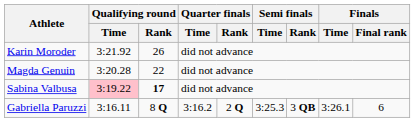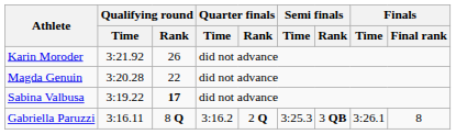 <table class="wikitable" style="font-size:90%">
 <tr>
 <th rowspan="2">Athlete</th>
 <th colspan="2">Qualifying round</th>
 <th colspan="2">Quarter finals</th>
 <th colspan="2">Semi finals</th>
 <th colspan="2">Finals</th>
 </tr>
 <tr>
 <th>Time</th>
 <th>Rank</th>
 <th>Time</th>
 <th>Rank</th>
 <th>Time</th>
 <th>Rank</th>
 <th>Time</th>
 <th>Final rank</th>
 </tr>
 <tr>
 <td><a href='#'>Karin Moroder</a></td>
 <td align="center">3:21.92</td>
 <td align="center">26</td>
 <td colspan="6">did not advance</td>
 </tr>
 <tr>
 <td><a href='#'>Magda Genuin</a></td>
 <td align="center">3:20.28</td>
 <td align="center">22</td>
 <td colspan="6">did not advance</td>
 </tr>
 <tr>
 <td><a href='#'>Sabina Valbusa</a></td>
-<td align="center" style="background: pink;">3:19.22</td>
+<td align="center">3:19.22</td>
 <td align="center"><strong>17</strong></td>
 <td colspan="6">did not advance</td>
 </tr>
 <tr>
 <td><a href='#'>Gabriella Paruzzi</a></td>
 <td align="center">3:16.11</td>
 <td align="center">8 <strong>Q</strong></td>
 <td align="center">3:16.2</td>
 <td align="center">2 <strong>Q</strong></td>
 <td align="center">3:25.3</td>
 <td align="center">3 <strong>QB</strong></td>
 <td align="center">3:26.1</td>
-<td align="center">6</td>
+<td align="center">8</td>
 </tr>
 </table>
